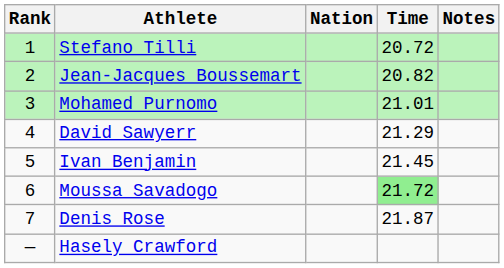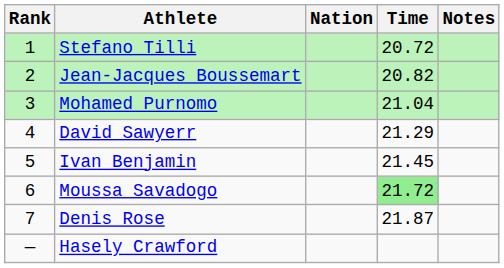 <table class="wikitable sortable" style="text-align:center">
 <tr>
 <th>Rank</th>
 <th>Athlete</th>
 <th>Nation</th>
 <th>Time</th>
 <th>Notes</th>
 </tr>
 <tr style="background:#bbf3bb;">
 <td>1</td>
 <td align=left><a href='#'>Stefano Tilli</a></td>
 <td align=left></td>
 <td>20.72</td>
 <td></td>
 </tr>
 <tr style="background:#bbf3bb;">
 <td>2</td>
 <td align=left><a href='#'>Jean-Jacques Boussemart</a></td>
 <td align=left></td>
 <td>20.82</td>
 <td></td>
 </tr>
 <tr style="background:#bbf3bb;">
 <td>3</td>
 <td align=left><a href='#'>Mohamed Purnomo</a></td>
 <td align=left></td>
-<td>21.01</td>
+<td>21.04</td>
 <td></td>
 </tr>
 <tr>
 <td>4</td>
 <td align=left><a href='#'>David Sawyerr</a></td>
 <td align=left></td>
 <td>21.29</td>
 <td></td>
 </tr>
 <tr>
 <td>5</td>
 <td align=left><a href='#'>Ivan Benjamin</a></td>
 <td align=left></td>
 <td>21.45</td>
 <td></td>
 </tr>
 <tr>
 <td>6</td>
 <td align=left><a href='#'>Moussa Savadogo</a></td>
 <td align=left></td>
 <td style="background: lightgreen;">21.72</td>
 <td></td>
 </tr>
 <tr>
 <td>7</td>
 <td align=left><a href='#'>Denis Rose</a></td>
 <td align=left></td>
 <td>21.87</td>
 <td></td>
 </tr>
 <tr>
 <td data-sort-value=8>—</td>
 <td align=left><a href='#'>Hasely Crawford</a></td>
 <td align=left></td>
 <td data-sort-value=99.99></td>
 <td></td>
 </tr>
 </table>
